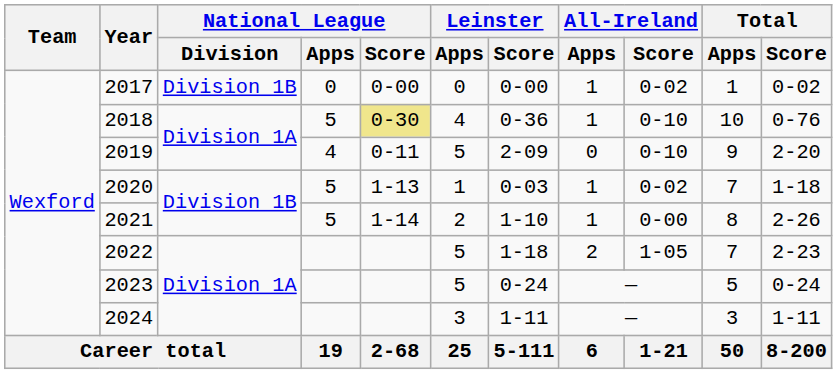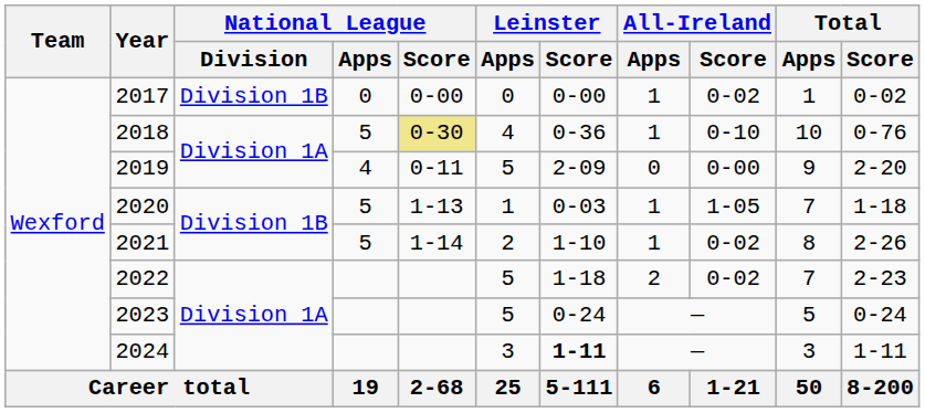 <table class="wikitable" style="text-align:center">
 <tr>
 <th rowspan="2">Team</th>
 <th rowspan="2">Year</th>
 <th colspan="3"><a href='#'>National League</a></th>
 <th colspan="2"><a href='#'>Leinster</a></th>
 <th colspan="2"><a href='#'>All-Ireland</a></th>
 <th colspan="2">Total</th>
 </tr>
 <tr>
 <th>Division</th>
 <th>Apps</th>
 <th>Score</th>
 <th>Apps</th>
 <th>Score</th>
 <th>Apps</th>
 <th>Score</th>
 <th>Apps</th>
 <th>Score</th>
 </tr>
 <tr>
 <td rowspan="8"><a href='#'>Wexford</a></td>
 <td>2017</td>
 <td rowspan="1"><a href='#'>Division 1B</a></td>
 <td>0</td>
 <td>0-00</td>
 <td>0</td>
 <td>0-00</td>
 <td>1</td>
 <td>0-02</td>
 <td>1</td>
 <td>0-02</td>
 </tr>
 <tr>
 <td>2018</td>
 <td rowspan="2"><a href='#'>Division 1A</a></td>
 <td>5</td>
 <td style="background: khaki;">0-30</td>
 <td>4</td>
 <td>0-36</td>
 <td>1</td>
 <td>0-10</td>
 <td>10</td>
 <td>0-76</td>
 </tr>
 <tr>
 <td>2019</td>
 <td>4</td>
 <td>0-11</td>
 <td>5</td>
 <td>2-09</td>
 <td>0</td>
-<td>0-10</td>
+<td>0-00</td>
 <td>9</td>
 <td>2-20</td>
 </tr>
 <tr>
 <td>2020</td>
 <td rowspan="2"><a href='#'>Division 1B</a></td>
 <td>5</td>
 <td>1-13</td>
 <td>1</td>
 <td>0-03</td>
 <td>1</td>
-<td>0-02</td>
+<td>1-05</td>
 <td>7</td>
 <td>1-18</td>
 </tr>
 <tr>
 <td>2021</td>
 <td>5</td>
 <td>1-14</td>
 <td>2</td>
 <td>1-10</td>
 <td>1</td>
-<td>0-00</td>
+<td>0-02</td>
 <td>8</td>
 <td>2-26</td>
 </tr>
 <tr>
 <td>2022</td>
 <td rowspan="3"><a href='#'>Division 1A</a></td>
 <td></td>
 <td></td>
 <td>5</td>
 <td>1-18</td>
 <td>2</td>
-<td>1-05</td>
+<td>0-02</td>
 <td>7</td>
 <td>2-23</td>
 </tr>
 <tr>
 <td>2023</td>
 <td></td>
 <td></td>
 <td>5</td>
 <td>0-24</td>
 <td colspan="2">—</td>
 <td>5</td>
 <td>0-24</td>
 </tr>
 <tr>
 <td>2024</td>
 <td></td>
 <td></td>
 <td>3</td>
-<td>1-11</td>
+<td><strong>1-11</strong></td>
 <td colspan="2">—</td>
 <td>3</td>
 <td>1-11</td>
 </tr>
 <tr>
 <th colspan="3">Career total</th>
 <th>19</th>
 <th>2-68</th>
 <th>25</th>
 <th>5-111</th>
 <th>6</th>
 <th>1-21</th>
 <th>50</th>
 <th>8-200</th>
 </tr>
 </table>
